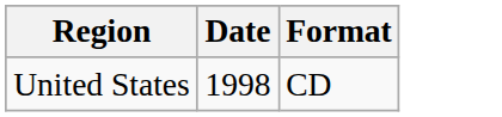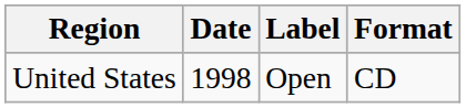 <table class="wikitable">
 <tr>
 <th>Region</th>
 <th>Date</th>
+<th>Label</th>
 <th>Format</th>
 </tr>
 <tr>
 <td>United States</td>
 <td>1998</td>
+<td>Open</td>
 <td>CD</td>
 </tr>
 </table>
